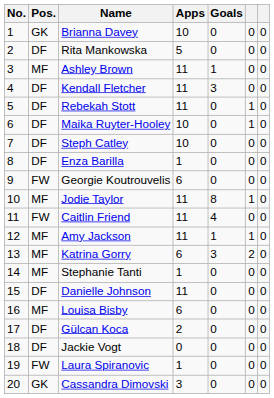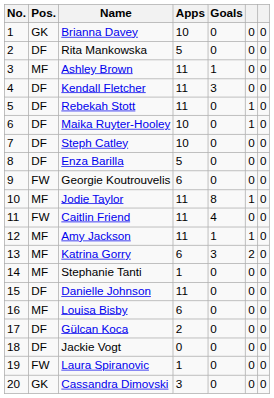 <table class="wikitable">
 <tr>
 <th>No.</th>
 <th>Pos.</th>
 <th>Name</th>
 <th>Apps</th>
 <th>Goals</th>
 <th></th>
 <th></th>
 </tr>
 <tr>
 <td>1</td>
 <td>GK</td>
 <td> <a href='#'>Brianna Davey</a></td>
 <td>10</td>
 <td>0</td>
 <td>0</td>
 <td>0</td>
 </tr>
 <tr>
 <td>2</td>
 <td>DF</td>
 <td> Rita Mankowska</td>
 <td>5</td>
 <td>0</td>
 <td>0</td>
 <td>0</td>
 </tr>
 <tr>
 <td>3</td>
 <td>MF</td>
 <td> <a href='#'>Ashley Brown</a></td>
 <td>11</td>
 <td>1</td>
 <td>0</td>
 <td>0</td>
 </tr>
 <tr>
 <td>4</td>
 <td>DF</td>
 <td> <a href='#'>Kendall Fletcher</a></td>
 <td>11</td>
 <td>3</td>
 <td>0</td>
 <td>0</td>
 </tr>
 <tr>
 <td>5</td>
 <td>DF</td>
 <td> <a href='#'>Rebekah Stott</a></td>
 <td>11</td>
 <td>0</td>
 <td>1</td>
 <td>0</td>
 </tr>
 <tr>
 <td>6</td>
 <td>DF</td>
 <td> <a href='#'>Maika Ruyter-Hooley</a></td>
 <td>10</td>
 <td>0</td>
 <td>1</td>
 <td>0</td>
 </tr>
 <tr>
 <td>7</td>
 <td>DF</td>
 <td> <a href='#'>Steph Catley</a></td>
 <td>10</td>
 <td>0</td>
 <td>0</td>
 <td>0</td>
 </tr>
 <tr>
 <td>8</td>
 <td>DF</td>
 <td> <a href='#'>Enza Barilla</a></td>
-<td>1</td>
+<td>5</td>
 <td>0</td>
 <td>0</td>
 <td>0</td>
 </tr>
 <tr>
 <td>9</td>
 <td>FW</td>
 <td> Georgie Koutrouvelis</td>
 <td>6</td>
 <td>0</td>
 <td>0</td>
 <td>0</td>
 </tr>
 <tr>
 <td>10</td>
 <td>MF</td>
 <td> <a href='#'>Jodie Taylor</a></td>
 <td>11</td>
 <td>8</td>
 <td>1</td>
 <td>0</td>
 </tr>
 <tr>
 <td>11</td>
 <td>FW</td>
 <td> <a href='#'>Caitlin Friend</a></td>
 <td>11</td>
 <td>4</td>
 <td>0</td>
 <td>0</td>
 </tr>
 <tr>
 <td>12</td>
 <td>MF</td>
 <td> <a href='#'>Amy Jackson</a></td>
 <td>11</td>
 <td>1</td>
 <td>1</td>
 <td>0</td>
 </tr>
 <tr>
 <td>13</td>
 <td>MF</td>
 <td> <a href='#'>Katrina Gorry</a></td>
 <td>6</td>
 <td>3</td>
 <td>2</td>
 <td>0</td>
 </tr>
 <tr>
 <td>14</td>
 <td>MF</td>
 <td> Stephanie Tanti</td>
 <td>1</td>
 <td>0</td>
 <td>0</td>
 <td>0</td>
 </tr>
 <tr>
 <td>15</td>
 <td>DF</td>
 <td> <a href='#'>Danielle Johnson</a></td>
 <td>11</td>
 <td>0</td>
 <td>0</td>
 <td>0</td>
 </tr>
 <tr>
 <td>16</td>
 <td>MF</td>
 <td> <a href='#'>Louisa Bisby</a></td>
 <td>6</td>
 <td>0</td>
 <td>0</td>
 <td>0</td>
 </tr>
 <tr>
 <td>17</td>
 <td>DF</td>
 <td> <a href='#'>Gülcan Koca</a></td>
 <td>2</td>
 <td>0</td>
 <td>0</td>
 <td>0</td>
 </tr>
 <tr>
 <td>18</td>
 <td>DF</td>
 <td> Jackie Vogt</td>
 <td>0</td>
 <td>0</td>
 <td>0</td>
 <td>0</td>
 </tr>
 <tr>
 <td>19</td>
 <td>FW</td>
 <td> <a href='#'>Laura Spiranovic</a></td>
 <td>1</td>
 <td>0</td>
 <td>0</td>
 <td>0</td>
 </tr>
 <tr>
 <td>20</td>
 <td>GK</td>
 <td> <a href='#'>Cassandra Dimovski</a></td>
 <td>3</td>
 <td>0</td>
 <td>0</td>
 <td>0</td>
 </tr>
 </table>
